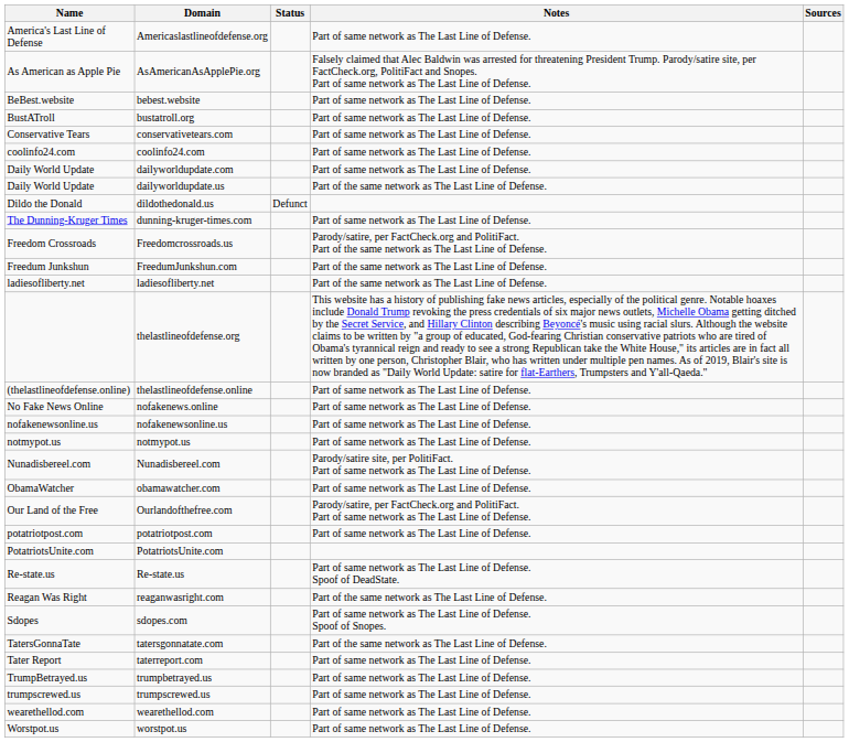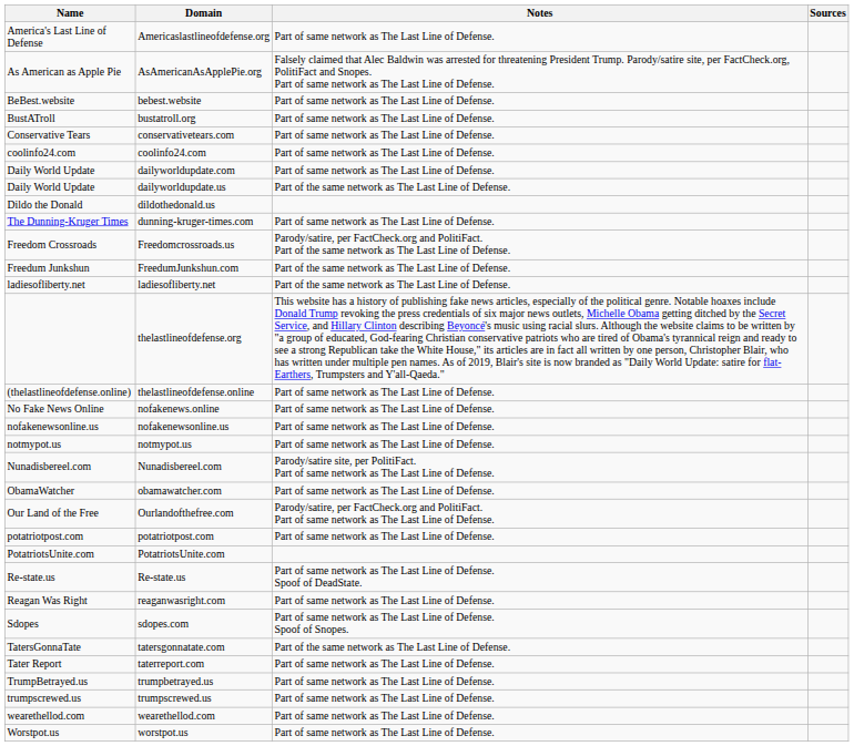 <table class="wikitable sortable mw-collapsible">
 <tr>
 <th>Name</th>
 <th>Domain</th>
-<th>Status</th>
 <th class="sortable">Notes</th>
 <th class="unsortable">Sources</th>
 </tr>
 <tr>
 <td>America's Last Line of Defense</td>
 <td>Americaslastlineofdefense.org</td>
-<td></td>
 <td>Part of same network as The Last Line of Defense.</td>
 <td></td>
 </tr>
 <tr>
 <td>As American as Apple Pie</td>
 <td>AsAmericanAsApplePie.org</td>
-<td></td>
 <td>Falsely claimed that Alec Baldwin was arrested for threatening President Trump. Parody/satire site, per FactCheck.org, PolitiFact and Snopes.<br>Part of same network as The Last Line of Defense.</td>
 <td></td>
 </tr>
 <tr>
 <td>BeBest.website</td>
 <td>bebest.website</td>
-<td></td>
 <td>Part of same network as The Last Line of Defense.</td>
 <td></td>
 </tr>
 <tr>
 <td>BustATroll</td>
 <td>bustatroll.org</td>
-<td></td>
 <td>Part of same network as The Last Line of Defense.</td>
 <td></td>
 </tr>
 <tr>
 <td>Conservative Tears</td>
 <td>conservativetears.com</td>
-<td></td>
 <td>Part of same network as The Last Line of Defense.</td>
 <td></td>
 </tr>
 <tr>
 <td>coolinfo24.com</td>
 <td>coolinfo24.com</td>
-<td></td>
 <td>Part of same network as The Last Line of Defense.</td>
 <td></td>
 </tr>
 <tr>
 <td>Daily World Update</td>
 <td>dailyworldupdate.com</td>
-<td></td>
 <td>Part of same network as The Last Line of Defense.</td>
 <td></td>
 </tr>
 <tr>
 <td>Daily World Update</td>
 <td>dailyworldupdate.us</td>
-<td></td>
 <td>Part of the same network as The Last Line of Defense.</td>
 <td></td>
 </tr>
 <tr>
 <td>Dildo the Donald</td>
 <td>dildothedonald.us</td>
-<td>Defunct</td>
 <td></td>
 <td></td>
 </tr>
 <tr>
 <td><a href='#'>The Dunning-Kruger Times</a></td>
 <td>dunning-kruger-times.com</td>
-<td></td>
 <td>Part of same network as The Last Line of Defense.</td>
 <td></td>
 </tr>
 <tr>
 <td>Freedom Crossroads</td>
 <td>Freedomcrossroads.us</td>
-<td></td>
 <td>Parody/satire, per FactCheck.org and PolitiFact.<br>Part of the same network as The Last Line of Defense.</td>
 <td></td>
 </tr>
 <tr>
 <td>Freedum Junkshun</td>
 <td>FreedumJunkshun.com</td>
-<td></td>
 <td>Part of the same network as The Last Line of Defense.</td>
 <td></td>
 </tr>
 <tr>
 <td>ladiesofliberty.net</td>
 <td>ladiesofliberty.net</td>
-<td></td>
 <td>Part of the same network as The Last Line of Defense.</td>
 <td></td>
 </tr>
 <tr>
 <td></td>
 <td>thelastlineofdefense.org</td>
-<td></td>
 <td>This website has a history of publishing fake news articles, especially of the political genre. Notable hoaxes include <a href='#'>Donald Trump</a> revoking the press credentials of six major news outlets, <a href='#'>Michelle Obama</a> getting ditched by the <a href='#'>Secret Service</a>, and <a href='#'>Hillary Clinton</a> describing <a href='#'>Beyoncé</a>'s music using racial slurs. Although the website claims to be written by "a group of educated, God-fearing Christian conservative patriots who are tired of Obama's tyrannical reign and ready to see a strong Republican take the White House," its articles are in fact all written by one person, Christopher Blair, who has written under multiple pen names. As of 2019, Blair's site is now branded as "Daily World Update: satire for <a href='#'>flat-Earthers</a>, Trumpsters and Y'all-Qaeda."</td>
 <td></td>
 </tr>
 <tr>
 <td> (thelastlineofdefense.online)</td>
 <td>thelastlineofdefense.online</td>
-<td></td>
 <td>Part of same network as The Last Line of Defense.</td>
 <td></td>
 </tr>
 <tr>
 <td>No Fake News Online</td>
 <td>nofakenews.online</td>
-<td></td>
 <td>Part of same network as The Last Line of Defense.</td>
 <td></td>
 </tr>
 <tr>
 <td>nofakenewsonline.us</td>
 <td>nofakenewsonline.us</td>
-<td></td>
 <td>Part of same network as The Last Line of Defense.</td>
 <td></td>
 </tr>
 <tr>
 <td>notmypot.us</td>
 <td>notmypot.us</td>
-<td></td>
 <td>Part of same network as The Last Line of Defense.</td>
 <td></td>
 </tr>
 <tr>
 <td>Nunadisbereel.com</td>
 <td>Nunadisbereel.com</td>
-<td></td>
 <td>Parody/satire site, per PolitiFact.<br>Part of same network as The Last Line of Defense.</td>
 <td></td>
 </tr>
 <tr>
 <td>ObamaWatcher</td>
 <td>obamawatcher.com</td>
-<td></td>
 <td>Part of same network as The Last Line of Defense.</td>
 <td></td>
 </tr>
 <tr>
 <td>Our Land of the Free</td>
 <td>Ourlandofthefree.com</td>
-<td></td>
 <td>Parody/satire, per FactCheck.org and PolitiFact.<br>Part of same network as The Last Line of Defense.</td>
 <td></td>
 </tr>
 <tr>
 <td>potatriotpost.com</td>
 <td>potatriotpost.com</td>
-<td></td>
 <td>Part of same network as The Last Line of Defense.</td>
 <td></td>
 </tr>
 <tr>
 <td>PotatriotsUnite.com</td>
 <td>PotatriotsUnite.com</td>
 <td></td>
 <td></td>
-<td></td>
 </tr>
 <tr>
 <td>Re-state.us</td>
 <td>Re-state.us</td>
-<td></td>
 <td>Part of same network as The Last Line of Defense.<br>Spoof of DeadState.</td>
 <td></td>
 </tr>
 <tr>
 <td>Reagan Was Right</td>
 <td>reaganwasright.com</td>
-<td></td>
-<td>Part of the same network as The Last Line of Defense.</td>
+<td>Part of same network as The Last Line of Defense.</td>
 <td></td>
 </tr>
 <tr>
 <td>Sdopes</td>
 <td>sdopes.com</td>
-<td></td>
 <td>Part of same network as The Last Line of Defense.<br>Spoof of Snopes.</td>
 <td></td>
 </tr>
 <tr>
 <td>TatersGonnaTate</td>
 <td>tatersgonnatate.com</td>
-<td></td>
 <td>Part of the same network as The Last Line of Defense.</td>
 <td></td>
 </tr>
 <tr>
 <td>Tater Report</td>
 <td>taterreport.com</td>
-<td></td>
 <td>Part of same network as The Last Line of Defense.</td>
 <td></td>
 </tr>
 <tr>
 <td>TrumpBetrayed.us</td>
 <td>trumpbetrayed.us</td>
-<td></td>
 <td>Part of same network as The Last Line of Defense.</td>
 <td></td>
 </tr>
 <tr>
 <td>trumpscrewed.us</td>
 <td>trumpscrewed.us</td>
-<td></td>
 <td>Part of same network as The Last Line of Defense.</td>
 <td></td>
 </tr>
 <tr>
 <td>wearethellod.com</td>
 <td>wearethellod.com</td>
-<td></td>
 <td>Part of same network as The Last Line of Defense.</td>
 <td></td>
 </tr>
 <tr>
 <td>Worstpot.us</td>
 <td>worstpot.us</td>
-<td></td>
 <td>Part of same network as The Last Line of Defense.</td>
 <td></td>
 </tr>
 </table>
